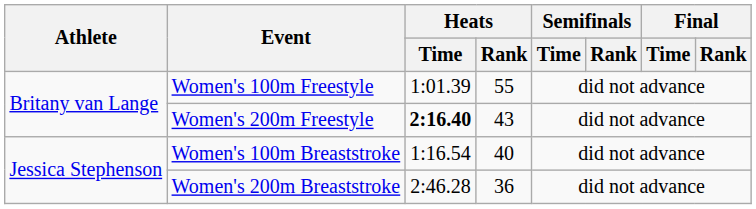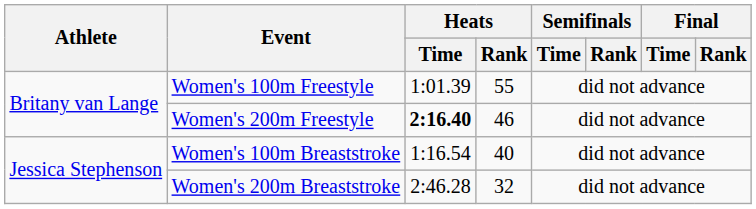 <table class=wikitable style="font-size:90%">
 <tr>
 <th rowspan="2">Athlete</th>
 <th rowspan="2">Event</th>
 <th colspan="2">Heats</th>
 <th colspan="2">Semifinals</th>
 <th colspan="2">Final</th>
 </tr>
 <tr>
 <th>Time</th>
 <th>Rank</th>
 <th>Time</th>
 <th>Rank</th>
 <th>Time</th>
 <th>Rank</th>
 </tr>
 <tr>
 <td rowspan="2"><a href='#'>Britany van Lange</a></td>
 <td><a href='#'>Women's 100m Freestyle</a></td>
 <td align=center>1:01.39</td>
 <td align=center>55</td>
 <td align=center colspan=4>did not advance</td>
 </tr>
 <tr>
 <td><a href='#'>Women's 200m Freestyle</a></td>
 <td align=center><strong>2:16.40</strong></td>
-<td align=center>43</td>
+<td align=center>46</td>
 <td align=center colspan=4>did not advance</td>
 </tr>
 <tr>
 <td rowspan="2"><a href='#'>Jessica Stephenson</a></td>
 <td><a href='#'>Women's 100m Breaststroke</a></td>
 <td align=center>1:16.54</td>
 <td align=center>40</td>
 <td align=center colspan=4>did not advance</td>
 </tr>
 <tr>
 <td><a href='#'>Women's 200m Breaststroke</a></td>
 <td align=center>2:46.28</td>
-<td align=center>36</td>
+<td align=center>32</td>
 <td align=center colspan=4>did not advance</td>
 </tr>
 </table>
